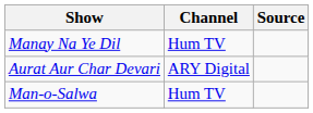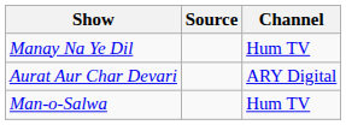 <table class="wikitable sortable">
 <tr>
 <th>Show</th>
+<th>Source</th>
 <th>Channel</th>
-<th>Source</th>
 </tr>
 <tr>
 <td><em><a href='#'>Manay Na Ye Dil</a></em></td>
+<td></td>
 <td><a href='#'>Hum TV</a></td>
-<td></td>
 </tr>
 <tr>
 <td><em><a href='#'>Aurat Aur Char Devari</a></em></td>
+<td></td>
 <td><a href='#'>ARY Digital</a></td>
-<td></td>
 </tr>
 <tr>
 <td><em><a href='#'>Man-o-Salwa</a></em></td>
+<td></td>
 <td><a href='#'>Hum TV</a></td>
-<td></td>
 </tr>
 </table>
